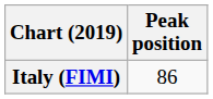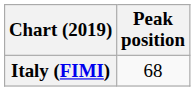 <table class="wikitable sortable plainrowheaders" style="text-align:center;">
 <tr>
 <th>Chart (2019)</th>
 <th>Peak<br>position</th>
 </tr>
 <tr>
 <th scope="row">Italy (<a href='#'>FIMI</a>)</th>
-<td>86</td>
+<td>68</td>
 </tr>
 </table>
